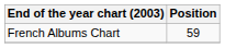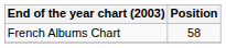 <table class="wikitable sortable">
 <tr>
 <th align="left">End of the year chart (2003)</th>
 <th align="center">Position</th>
 </tr>
 <tr>
 <td align="left">French Albums Chart</td>
-<td align="center">59</td>
+<td align="center">58</td>
 </tr>
 <tr>
 </tr>
 </table>
